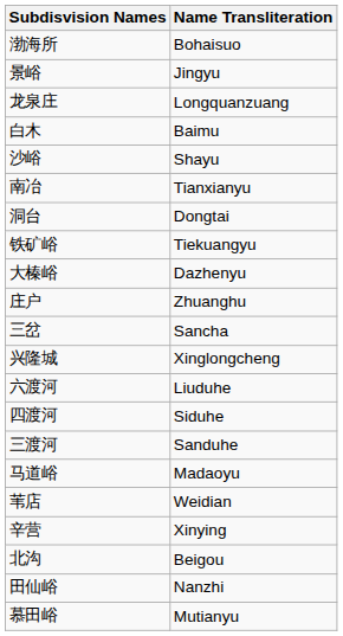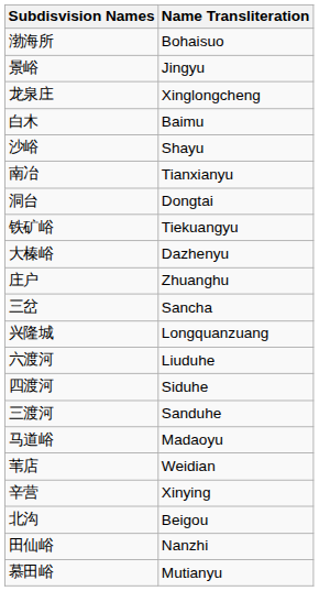 <table class="wikitable sortable">
 <tr>
 <th>Subdisvision Names</th>
 <th>Name Transliteration</th>
 </tr>
 <tr>
 <td>渤海所</td>
 <td>Bohaisuo</td>
 </tr>
 <tr>
 <td>景峪</td>
 <td>Jingyu</td>
 </tr>
 <tr>
 <td>龙泉庄</td>
-<td>Longquanzuang</td>
+<td>Xinglongcheng</td>
 </tr>
 <tr>
 <td>白木</td>
 <td>Baimu</td>
 </tr>
 <tr>
 <td>沙峪</td>
 <td>Shayu</td>
 </tr>
 <tr>
 <td>南冶</td>
 <td>Tianxianyu</td>
 </tr>
 <tr>
 <td>洞台</td>
 <td>Dongtai</td>
 </tr>
 <tr>
 <td>铁矿峪</td>
 <td>Tiekuangyu</td>
 </tr>
 <tr>
 <td>大榛峪</td>
 <td>Dazhenyu</td>
 </tr>
 <tr>
 <td>庄户</td>
 <td>Zhuanghu</td>
 </tr>
 <tr>
 <td>三岔</td>
 <td>Sancha</td>
 </tr>
 <tr>
 <td>兴隆城</td>
-<td>Xinglongcheng</td>
+<td>Longquanzuang</td>
 </tr>
 <tr>
 <td>六渡河</td>
 <td>Liuduhe</td>
 </tr>
 <tr>
 <td>四渡河</td>
 <td>Siduhe</td>
 </tr>
 <tr>
 <td>三渡河</td>
 <td>Sanduhe</td>
 </tr>
 <tr>
 <td>马道峪</td>
 <td>Madaoyu</td>
 </tr>
 <tr>
 <td>苇店</td>
 <td>Weidian</td>
 </tr>
 <tr>
 <td>辛营</td>
 <td>Xinying</td>
 </tr>
 <tr>
 <td>北沟</td>
 <td>Beigou</td>
 </tr>
 <tr>
 <td>田仙峪</td>
 <td>Nanzhi</td>
 </tr>
 <tr>
 <td>慕田峪</td>
 <td>Mutianyu</td>
 </tr>
 </table>
